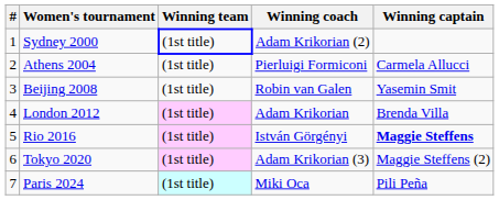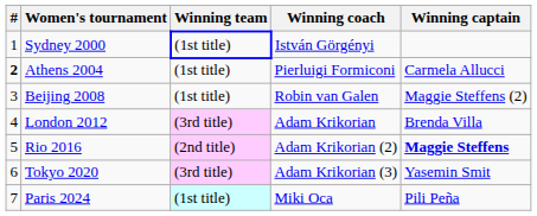 <table class="wikitable sortable" style="text-align: left; font-size: 90%; margin-left: 1em;">
 <tr>
 <th>#</th>
 <th>Women's tournament</th>
 <th>Winning team</th>
 <th>Winning coach</th>
 <th>Winning captain</th>
 </tr>
 <tr>
 <td style="text-align: center;">1</td>
 <td style="text-align: left;" data-sort-value="2000"> <a href='#'>Sydney 2000</a></td>
 <td style="border: 2px solid blue; text-align: left;"> (1st title)</td>
-<td data-sort-value="Krikorian, Adam"> <a href='#'>Adam Krikorian</a> (2)</td>
+<td data-sort-value="Görgényi, István"> <a href='#'>István Görgényi</a></td>
 <td></td>
 </tr>
 <tr>
-<td style="text-align: center;">2</td>
+<td style="text-align: center;"><strong>2</strong></td>
 <td style="text-align: left;" data-sort-value="2004"> <a href='#'>Athens 2004</a></td>
 <td style="text-align: left;"> (1st title)</td>
 <td data-sort-value="Formiconi, Pierluigi"> <a href='#'>Pierluigi Formiconi</a></td>
 <td data-sort-value="Allucci, Carmela"> <a href='#'>Carmela Allucci</a></td>
 </tr>
 <tr>
 <td style="text-align: center;">3</td>
 <td style="text-align: left;" data-sort-value="2008"> <a href='#'>Beijing 2008</a></td>
 <td style="text-align: left;"> (1st title)</td>
 <td data-sort-value="Galen, Robin van"> <a href='#'>Robin van Galen</a></td>
-<td data-sort-value="Smit, Yasemin"> <a href='#'>Yasemin Smit</a></td>
+<td data-sort-value="Steffens, Maggie"> <a href='#'>Maggie Steffens</a> (2)</td>
 </tr>
 <tr>
 <td style="text-align: center;">4</td>
 <td style="text-align: left;" data-sort-value="2012"> <a href='#'>London 2012</a></td>
-<td style="background-color: #ffccff; text-align: left;"> (1st title)</td>
+<td style="background-color: #ffccff; text-align: left;"> (3rd title)</td>
 <td data-sort-value="Krikorian, Adam"> <a href='#'>Adam Krikorian</a></td>
 <td data-sort-value="Villa, Brenda"> <a href='#'>Brenda Villa</a></td>
 </tr>
 <tr>
 <td style="text-align: center;">5</td>
 <td style="text-align: left;" data-sort-value="2016"> <a href='#'>Rio 2016</a></td>
-<td style="background-color: #ffccff; text-align: left;"> (1st title)</td>
-<td data-sort-value="Görgényi, István"> <a href='#'>István Görgényi</a></td>
+<td style="background-color: #ffccff; text-align: left;"> (2nd title)</td>
+<td data-sort-value="Krikorian, Adam"> <a href='#'>Adam Krikorian</a> (2)</td>
 <td data-sort-value="Steffens, Maggie"><strong> <a href='#'>Maggie Steffens</a></strong></td>
 </tr>
 <tr>
 <td style="text-align: center;">6</td>
 <td style="text-align: left;" data-sort-value="2020"> <a href='#'>Tokyo 2020</a></td>
-<td style="background-color: #ffccff; text-align: left;"> (1st title)</td>
+<td style="background-color: #ffccff; text-align: left;"> (3rd title)</td>
 <td data-sort-value="Krikorian, Adam"> <a href='#'>Adam Krikorian</a> (3)</td>
-<td data-sort-value="Steffens, Maggie"> <a href='#'>Maggie Steffens</a> (2)</td>
+<td data-sort-value="Smit, Yasemin"> <a href='#'>Yasemin Smit</a></td>
 </tr>
 <tr>
 <td style="text-align: center;">7</td>
 <td style="text-align: left;" data-sort-value="2024"> <a href='#'>Paris 2024</a></td>
 <td style="background-color: #ccffff; text-align: left;"> (1st title)</td>
 <td data-sort-value="Oca, Miki"> <a href='#'>Miki Oca</a></td>
 <td data-sort-value="Peña, 	Pili "> <a href='#'>Pili Peña</a></td>
 </tr>
 </table>
